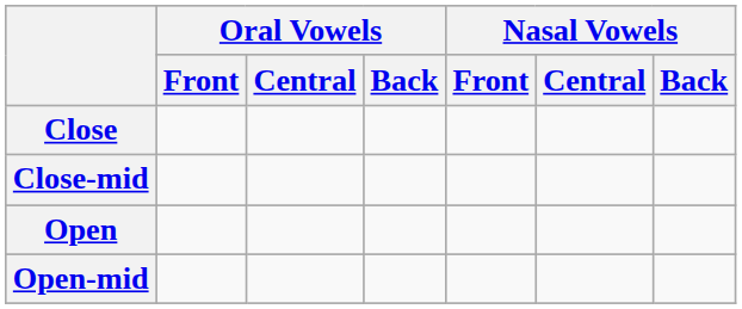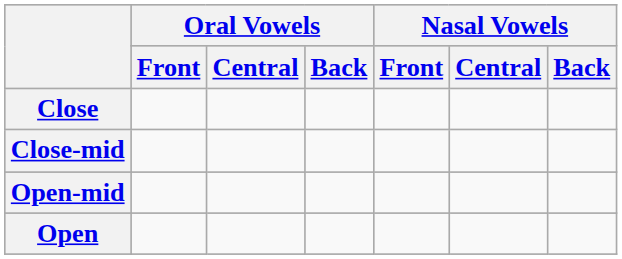 <table class="wikitable" style="text-align:center;">
 <tr>
 <th rowspan="2"></th>
 <th colspan="3"><a href='#'>Oral Vowels</a></th>
 <th colspan="3"><a href='#'>Nasal Vowels</a></th>
 </tr>
 <tr>
 <th><a href='#'>Front</a></th>
 <th><a href='#'>Central</a></th>
 <th><a href='#'>Back</a></th>
 <th><a href='#'>Front</a></th>
 <th><a href='#'>Central</a></th>
 <th><a href='#'>Back</a></th>
 </tr>
 <tr>
 <th><a href='#'>Close</a></th>
 <td></td>
 <td></td>
 <td></td>
 <td></td>
 <td></td>
 <td></td>
 </tr>
 <tr>
 <th><a href='#'>Close-mid</a></th>
 <td></td>
 <td></td>
 <td></td>
 <td></td>
 <td></td>
 <td></td>
 </tr>
 <tr>
+<th><a href='#'>Open-mid</a></th>
+<td></td>
+<td></td>
+<td></td>
+<td></td>
+<td></td>
+<td></td>
+</tr>
+<tr>
 <th><a href='#'>Open</a></th>
 <td></td>
 <td></td>
 <td></td>
 <td></td>
 <td></td>
 <td></td>
 </tr>
-<tr>
-<th><a href='#'>Open-mid</a></th>
-<td></td>
-<td></td>
-<td></td>
-<td></td>
-<td></td>
-<td></td>
-</tr>
 </table>
